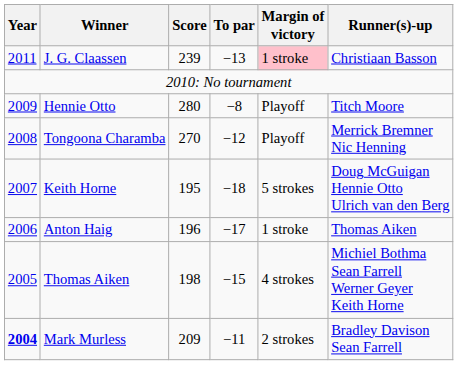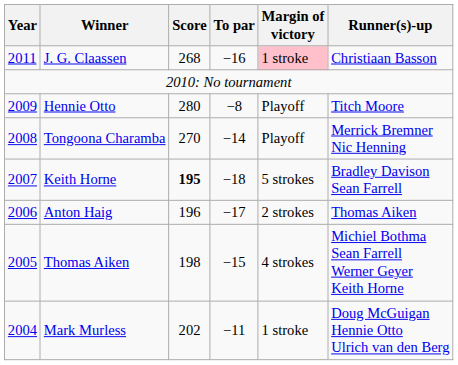 <table class=wikitable style="font-size:95%">
 <tr>
 <th>Year</th>
 <th>Winner</th>
 <th>Score</th>
 <th>To par</th>
 <th>Margin of<br>victory</th>
 <th>Runner(s)-up</th>
 </tr>
 <tr>
 <td><a href='#'>2011</a></td>
 <td> <a href='#'>J. G. Claassen</a></td>
-<td align=center>239</td>
-<td align=center>−13</td>
+<td align=center>268</td>
+<td align=center>−16</td>
 <td style="background: pink;">1 stroke</td>
 <td> <a href='#'>Christiaan Basson</a></td>
 </tr>
 <tr>
 <td colspan=6 align=center><em>2010: No tournament</em></td>
 </tr>
 <tr>
 <td><a href='#'>2009</a></td>
 <td> <a href='#'>Hennie Otto</a></td>
 <td align=center>280</td>
 <td align=center>−8</td>
 <td>Playoff</td>
 <td> <a href='#'>Titch Moore</a></td>
 </tr>
 <tr>
 <td><a href='#'>2008</a></td>
 <td> <a href='#'>Tongoona Charamba</a></td>
 <td align=center>270</td>
-<td align=center>−12</td>
+<td align=center>−14</td>
 <td>Playoff</td>
 <td> <a href='#'>Merrick Bremner</a><br> <a href='#'>Nic Henning</a></td>
 </tr>
 <tr>
 <td><a href='#'>2007</a></td>
 <td> <a href='#'>Keith Horne</a></td>
-<td align=center>195</td>
+<td align=center><strong>195</strong></td>
 <td align=center>−18</td>
 <td>5 strokes</td>
-<td> <a href='#'>Doug McGuigan</a><br> <a href='#'>Hennie Otto</a><br> <a href='#'>Ulrich van den Berg</a></td>
+<td> <a href='#'>Bradley Davison</a><br> <a href='#'>Sean Farrell</a></td>
 </tr>
 <tr>
 <td><a href='#'>2006</a></td>
 <td> <a href='#'>Anton Haig</a></td>
 <td align=center>196</td>
 <td align=center>−17</td>
-<td>1 stroke</td>
+<td>2 strokes</td>
 <td> <a href='#'>Thomas Aiken</a></td>
 </tr>
 <tr>
 <td><a href='#'>2005</a></td>
 <td> <a href='#'>Thomas Aiken</a></td>
 <td align=center>198</td>
 <td align=center>−15</td>
 <td>4 strokes</td>
 <td> <a href='#'>Michiel Bothma</a><br> <a href='#'>Sean Farrell</a><br> <a href='#'>Werner Geyer</a><br> <a href='#'>Keith Horne</a></td>
 </tr>
 <tr>
-<td><strong><a href='#'>2004</a></strong></td>
+<td><a href='#'>2004</a></td>
 <td> <a href='#'>Mark Murless</a></td>
-<td align=center>209</td>
+<td align=center>202</td>
 <td align=center>−11</td>
-<td>2 strokes</td>
-<td> <a href='#'>Bradley Davison</a><br> <a href='#'>Sean Farrell</a></td>
+<td>1 stroke</td>
+<td> <a href='#'>Doug McGuigan</a><br> <a href='#'>Hennie Otto</a><br> <a href='#'>Ulrich van den Berg</a></td>
 </tr>
 </table>
